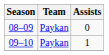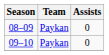 <table class="wikitable" style="text-align: center;">
 <tr>
 <th>Season</th>
 <th>Team</th>
 <th>Assists</th>
 </tr>
 <tr>
 <td><a href='#'>08–09</a></td>
 <td align="left"><a href='#'>Paykan</a></td>
 <td>0</td>
 </tr>
 <tr>
 <td><a href='#'>09–10</a></td>
 <td align="left"><a href='#'>Paykan</a></td>
-<td>1</td>
+<td>0</td>
 </tr>
 <tr>
 </tr>
 </table>
